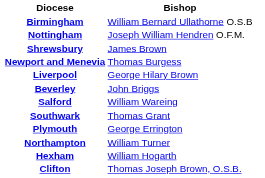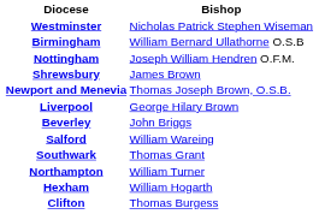 <table>
 <tr>
 <th>Diocese</th>
 <th>Bishop</th>
+</tr>
+<tr>
+<th><a href='#'>Westminster</a></th>
+<td><a href='#'>Nicholas Patrick Stephen Wiseman</a></td>
 </tr>
 <tr>
 <th><a href='#'>Birmingham</a></th>
 <td><a href='#'>William Bernard Ullathorne</a> O.S.B</td>
 </tr>
 <tr>
 <th><a href='#'>Nottingham</a></th>
 <td><a href='#'>Joseph William Hendren</a> O.F.M.</td>
 </tr>
 <tr>
 <th><a href='#'>Shrewsbury</a></th>
 <td><a href='#'>James Brown</a></td>
 </tr>
 <tr>
 <th><a href='#'>Newport and Menevia</a></th>
-<td><a href='#'>Thomas Burgess</a> </td>
+<td><a href='#'>Thomas Joseph Brown, O.S.B.</a></td>
 </tr>
 <tr>
 <th><a href='#'>Liverpool</a></th>
 <td><a href='#'>George Hilary Brown</a></td>
 </tr>
 <tr>
 <th><a href='#'>Beverley</a></th>
 <td><a href='#'>John Briggs</a></td>
 </tr>
 <tr>
 <th><a href='#'>Salford</a></th>
 <td><a href='#'>William Wareing</a></td>
 </tr>
 <tr>
 <th><a href='#'>Southwark</a></th>
 <td><a href='#'>Thomas Grant</a></td>
 </tr>
 <tr>
-<th><a href='#'>Plymouth</a></th>
-<td><a href='#'>George Errington</a></td>
-</tr>
-<tr>
 <th><a href='#'>Northampton</a></th>
 <td><a href='#'>William Turner</a></td>
 </tr>
 <tr>
 <th><a href='#'>Hexham</a></th>
 <td><a href='#'>William Hogarth</a></td>
 </tr>
 <tr>
 <th><a href='#'>Clifton</a></th>
-<td><a href='#'>Thomas Joseph Brown, O.S.B.</a></td>
+<td><a href='#'>Thomas Burgess</a> </td>
 </tr>
 </table>
